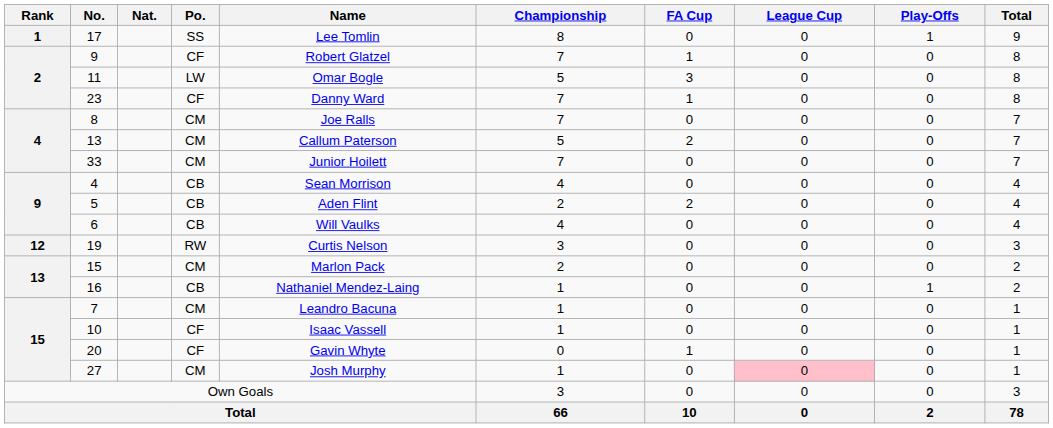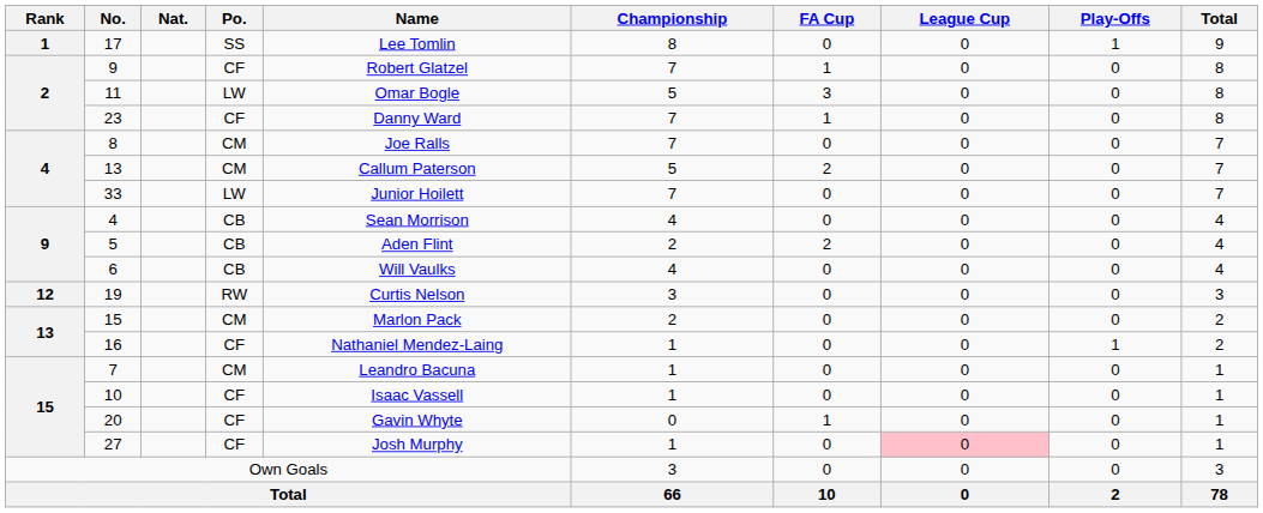 <table class="wikitable" style="text-align:center; font-size:95%; width:95%;">
 <tr>
 <th>Rank</th>
 <th>No.</th>
 <th>Nat.</th>
 <th>Po.</th>
 <th>Name</th>
 <th><a href='#'>Championship</a></th>
 <th><a href='#'>FA Cup</a></th>
 <th><a href='#'>League Cup</a></th>
 <th><a href='#'>Play-Offs</a></th>
 <th>Total</th>
 </tr>
 <tr>
 <th rowspan=1>1</th>
 <td>17</td>
 <td></td>
 <td>SS</td>
 <td><a href='#'>Lee Tomlin</a></td>
 <td>8</td>
 <td>0</td>
 <td>0</td>
 <td>1</td>
 <td>9</td>
 </tr>
 <tr>
 <th rowspan=3>2</th>
 <td>9</td>
 <td></td>
 <td>CF</td>
 <td><a href='#'>Robert Glatzel</a></td>
 <td>7</td>
 <td>1</td>
 <td>0</td>
 <td>0</td>
 <td>8</td>
 </tr>
 <tr>
 <td>11</td>
 <td></td>
 <td>LW</td>
 <td><a href='#'>Omar Bogle</a></td>
 <td>5</td>
 <td>3</td>
 <td>0</td>
 <td>0</td>
 <td>8</td>
 </tr>
 <tr>
 <td>23</td>
 <td></td>
 <td>CF</td>
 <td><a href='#'>Danny Ward</a></td>
 <td>7</td>
 <td>1</td>
 <td>0</td>
 <td>0</td>
 <td>8</td>
 </tr>
 <tr>
 <th rowspan=3>4</th>
 <td>8</td>
 <td></td>
 <td>CM</td>
 <td><a href='#'>Joe Ralls</a></td>
 <td>7</td>
 <td>0</td>
 <td>0</td>
 <td>0</td>
 <td>7</td>
 </tr>
 <tr>
 <td>13</td>
 <td></td>
 <td>CM</td>
 <td><a href='#'>Callum Paterson</a></td>
 <td>5</td>
 <td>2</td>
 <td>0</td>
 <td>0</td>
 <td>7</td>
 </tr>
 <tr>
 <td>33</td>
 <td></td>
-<td>CM</td>
+<td>LW</td>
 <td><a href='#'>Junior Hoilett</a></td>
 <td>7</td>
 <td>0</td>
 <td>0</td>
 <td>0</td>
 <td>7</td>
 </tr>
 <tr>
 <th rowspan=3>9</th>
 <td>4</td>
 <td></td>
 <td>CB</td>
 <td><a href='#'>Sean Morrison</a></td>
 <td>4</td>
 <td>0</td>
 <td>0</td>
 <td>0</td>
 <td>4</td>
 </tr>
 <tr>
 <td>5</td>
 <td></td>
 <td>CB</td>
 <td><a href='#'>Aden Flint</a></td>
 <td>2</td>
 <td>2</td>
 <td>0</td>
 <td>0</td>
 <td>4</td>
 </tr>
 <tr>
 <td>6</td>
 <td></td>
 <td>CB</td>
 <td><a href='#'>Will Vaulks</a></td>
 <td>4</td>
 <td>0</td>
 <td>0</td>
 <td>0</td>
 <td>4</td>
 </tr>
 <tr>
 <th rowspan=1>12</th>
 <td>19</td>
 <td></td>
 <td>RW</td>
 <td><a href='#'>Curtis Nelson</a></td>
 <td>3</td>
 <td>0</td>
 <td>0</td>
 <td>0</td>
 <td>3</td>
 </tr>
 <tr>
 <th rowspan=2>13</th>
 <td>15</td>
 <td></td>
 <td>CM</td>
 <td><a href='#'>Marlon Pack</a></td>
 <td>2</td>
 <td>0</td>
 <td>0</td>
 <td>0</td>
 <td>2</td>
 </tr>
 <tr>
 <td>16</td>
 <td></td>
-<td>CB</td>
+<td>CF</td>
 <td><a href='#'>Nathaniel Mendez-Laing</a></td>
 <td>1</td>
 <td>0</td>
 <td>0</td>
 <td>1</td>
 <td>2</td>
 </tr>
 <tr>
 <th rowspan=4>15</th>
 <td>7</td>
 <td></td>
 <td>CM</td>
 <td><a href='#'>Leandro Bacuna</a></td>
 <td>1</td>
 <td>0</td>
 <td>0</td>
 <td>0</td>
 <td>1</td>
 </tr>
 <tr>
 <td>10</td>
 <td></td>
 <td>CF</td>
 <td><a href='#'>Isaac Vassell</a></td>
 <td>1</td>
 <td>0</td>
 <td>0</td>
 <td>0</td>
 <td>1</td>
 </tr>
 <tr>
 <td>20</td>
 <td></td>
 <td>CF</td>
 <td><a href='#'>Gavin Whyte</a></td>
 <td>0</td>
 <td>1</td>
 <td>0</td>
 <td>0</td>
 <td>1</td>
 </tr>
 <tr>
 <td>27</td>
 <td></td>
-<td>CM</td>
+<td>CF</td>
 <td><a href='#'>Josh Murphy</a></td>
 <td>1</td>
 <td>0</td>
 <td style="background: pink;">0</td>
 <td>0</td>
 <td>1</td>
 </tr>
 <tr>
 <td colspan=5>Own Goals</td>
 <td>3</td>
 <td>0</td>
 <td>0</td>
 <td>0</td>
 <td>3</td>
 </tr>
 <tr>
 <th colspan=5>Total</th>
 <th>66</th>
 <th>10</th>
 <th>0</th>
 <th>2</th>
 <th>78</th>
 </tr>
 </table>
